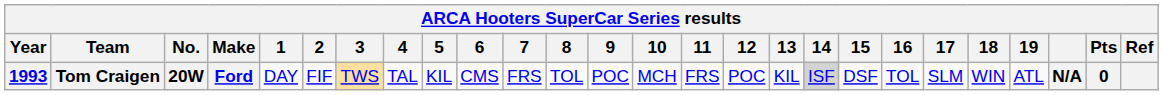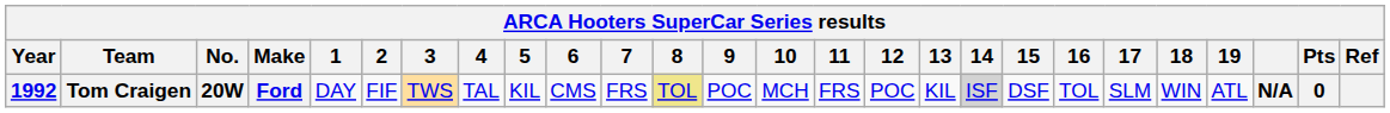 <table class="wikitable" style="text-align:center; font-size:75%">
 <tr>
 <th colspan=45><a href='#'>ARCA Hooters SuperCar Series</a> results</th>
 </tr>
 <tr>
 <th>Year</th>
 <th>Team</th>
 <th>No.</th>
 <th>Make</th>
 <th>1</th>
 <th>2</th>
 <th>3</th>
 <th>4</th>
 <th>5</th>
 <th>6</th>
 <th>7</th>
 <th>8</th>
 <th>9</th>
 <th>10</th>
 <th>11</th>
 <th>12</th>
 <th>13</th>
 <th>14</th>
 <th>15</th>
 <th>16</th>
 <th>17</th>
 <th>18</th>
 <th>19</th>
 <th></th>
 <th>Pts</th>
 <th>Ref</th>
 </tr>
 <tr>
-<th><a href='#'>1993</a></th>
+<th><a href='#'>1992</a></th>
 <th>Tom Craigen</th>
 <th>20W</th>
 <th><a href='#'>Ford</a></th>
 <td><a href='#'>DAY</a></td>
 <td><a href='#'>FIF</a></td>
 <td style="background:#FFDF9F;"><a href='#'>TWS</a><br></td>
 <td><a href='#'>TAL</a></td>
 <td><a href='#'>KIL</a></td>
 <td><a href='#'>CMS</a></td>
 <td><a href='#'>FRS</a></td>
-<td><a href='#'>TOL</a></td>
+<td style="background: khaki;"><a href='#'>TOL</a></td>
 <td><a href='#'>POC</a></td>
 <td><a href='#'>MCH</a></td>
 <td><a href='#'>FRS</a></td>
 <td><a href='#'>POC</a></td>
 <td><a href='#'>KIL</a></td>
 <td style="background: lightgrey;"><a href='#'>ISF</a></td>
 <td><a href='#'>DSF</a></td>
 <td><a href='#'>TOL</a></td>
 <td><a href='#'>SLM</a></td>
 <td><a href='#'>WIN</a></td>
 <td><a href='#'>ATL</a></td>
 <th>N/A</th>
 <th>0</th>
 <th></th>
 </tr>
 </table>
